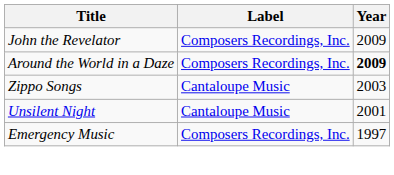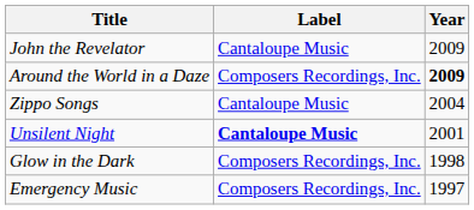 <table class="wikitable">
 <tr>
 <th>Title</th>
 <th>Label</th>
 <th>Year</th>
 </tr>
 <tr>
 <td><em>John the Revelator</em></td>
-<td><a href='#'>Composers Recordings, Inc.</a></td>
+<td><a href='#'>Cantaloupe Music</a></td>
 <td>2009</td>
 </tr>
 <tr>
 <td><em>Around the World in a Daze</em></td>
 <td><a href='#'>Composers Recordings, Inc.</a></td>
 <td><strong>2009</strong></td>
 </tr>
 <tr>
 <td><em>Zippo Songs</em></td>
 <td><a href='#'>Cantaloupe Music</a></td>
-<td>2003</td>
+<td>2004</td>
 </tr>
 <tr>
 <td><em><a href='#'>Unsilent Night</a></em></td>
-<td><a href='#'>Cantaloupe Music</a></td>
+<td><strong><a href='#'>Cantaloupe Music</a></strong></td>
 <td>2001</td>
+</tr>
+<tr>
+<td><em>Glow in the Dark</em></td>
+<td><a href='#'>Composers Recordings, Inc.</a></td>
+<td>1998<em></em></td>
 </tr>
 <tr>
 <td><em>Emergency Music</em></td>
 <td><a href='#'>Composers Recordings, Inc.</a></td>
 <td>1997<em></em></td>
 </tr>
 </table>
